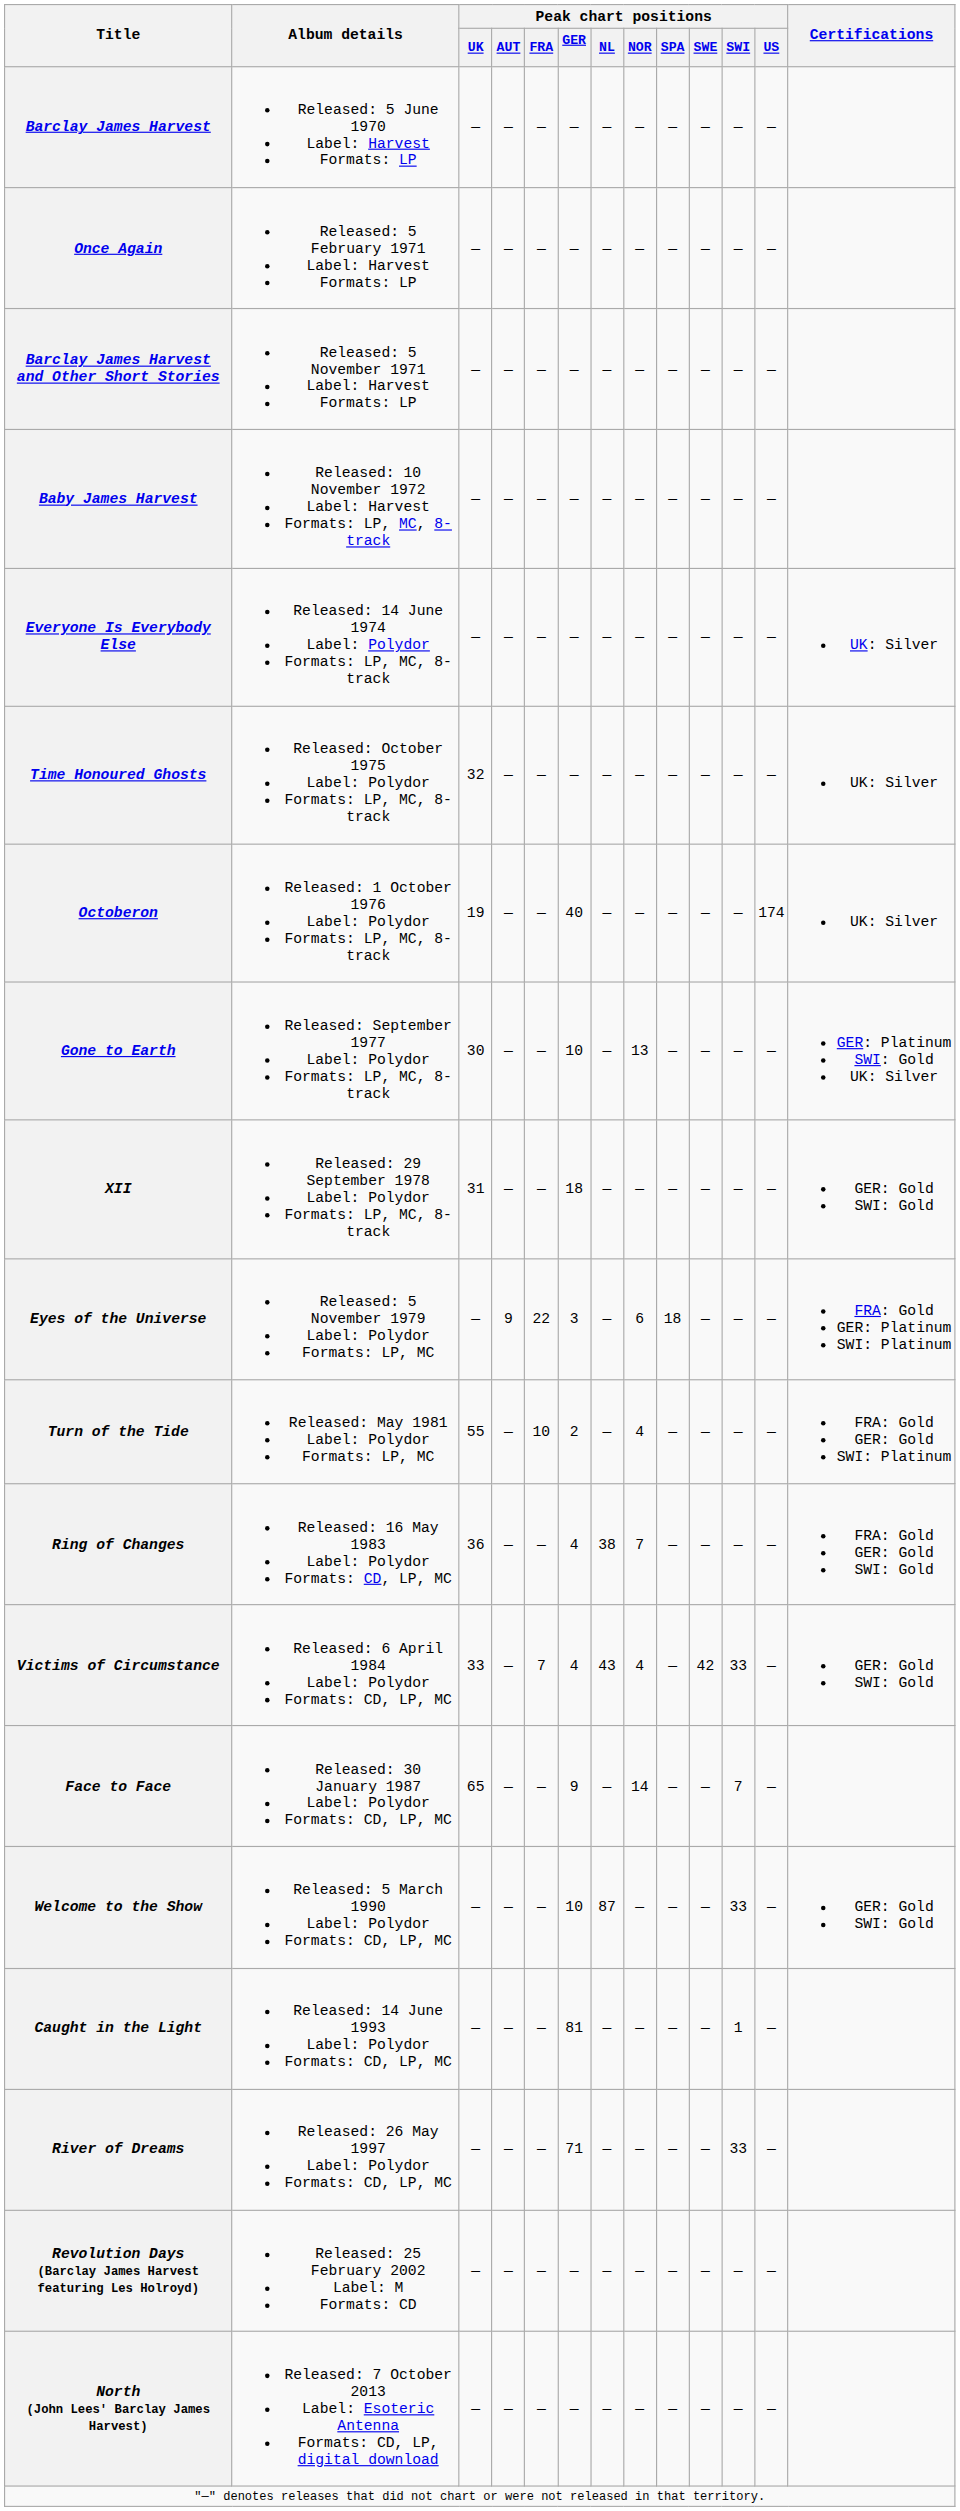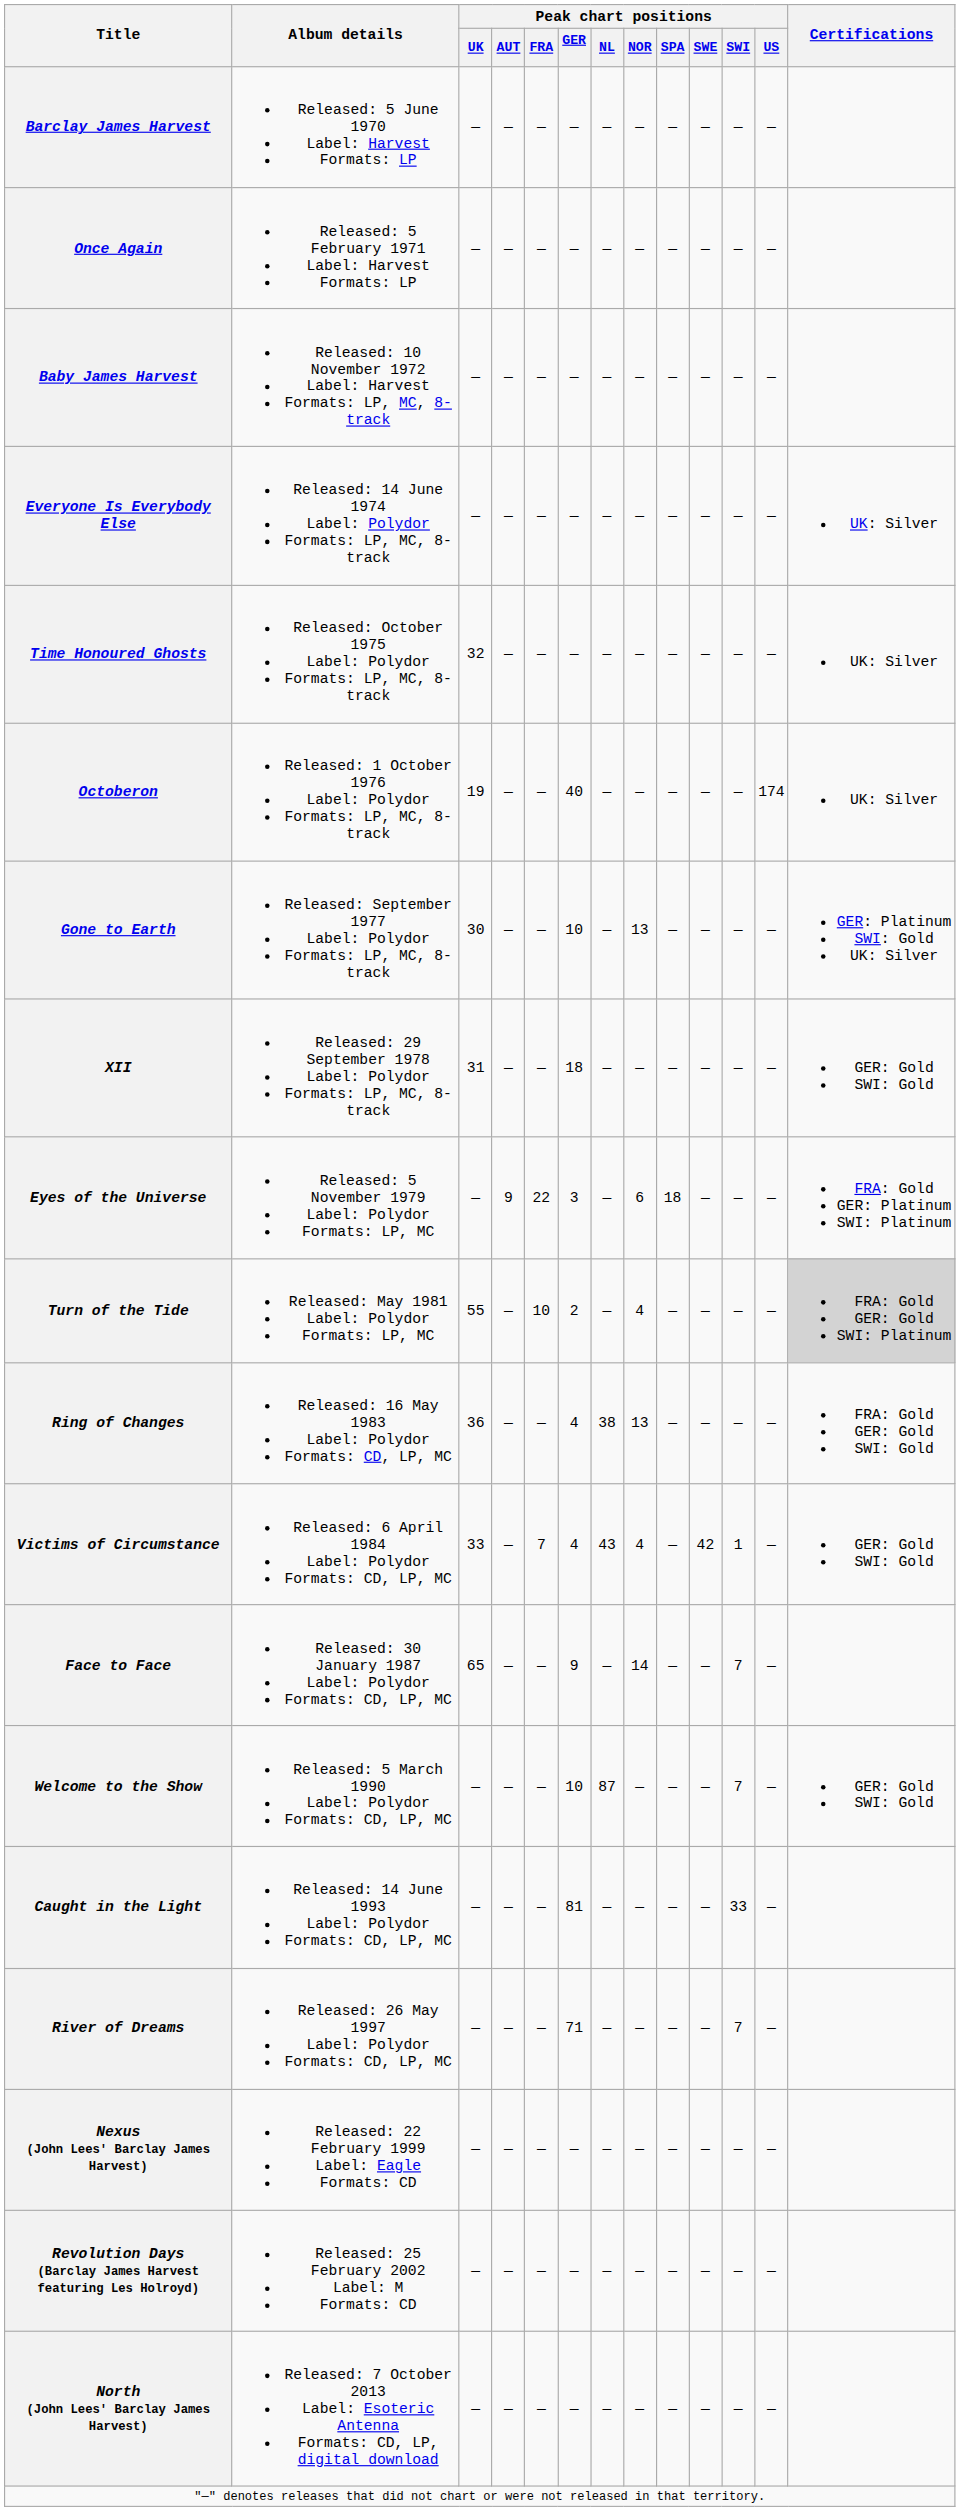 <table class="wikitable plainrowheaders" style="text-align:center;">
 <tr>
 <th rowspan="2" scope="col" style="width:15em;">Title</th>
 <th rowspan="2" scope="col" style="width:15em;">Album details</th>
 <th colspan="10">Peak chart positions</th>
 <th rowspan="2"><a href='#'>Certifications</a></th>
 </tr>
 <tr>
 <th scope="col" style="width:2em;font-size:90%;"><a href='#'>UK</a><br></th>
 <th scope="col" style="width:2em;font-size:90%;"><a href='#'>AUT</a><br></th>
 <th scope="col" style="width:2em;font-size:90%;"><a href='#'>FRA</a><br></th>
 <th scope="col" style="width:2em;font-size:90%;"><a href='#'>GER</a><br><br></th>
 <th scope="col" style="width:2em;font-size:90%;"><a href='#'>NL</a><br></th>
 <th scope="col" style="width:2em;font-size:90%;"><a href='#'>NOR</a><br></th>
 <th scope="col" style="width:2em;font-size:90%;"><a href='#'>SPA</a><br></th>
 <th scope="col" style="width:2em;font-size:90%;"><a href='#'>SWE</a><br></th>
 <th scope="col" style="width:2em;font-size:90%;"><a href='#'>SWI</a><br></th>
 <th scope="col" style="width:2em;font-size:90%;"><a href='#'>US</a><br></th>
 </tr>
 <tr>
 <th scope="row"><em><a href='#'>Barclay James Harvest</a></em></th>
 <td><br><ul><li>Released: 5 June 1970</li><li>Label: <a href='#'>Harvest</a></li><li>Formats: <a href='#'>LP</a></li></ul></td>
 <td>—</td>
 <td>—</td>
 <td>—</td>
 <td>—</td>
 <td>—</td>
 <td>—</td>
 <td>—</td>
 <td>—</td>
 <td>—</td>
 <td>—</td>
 <td></td>
 </tr>
 <tr>
 <th scope="row"><em><a href='#'>Once Again</a></em></th>
 <td><br><ul><li>Released: 5 February 1971</li><li>Label: Harvest</li><li>Formats: LP</li></ul></td>
-<td>—</td>
-<td>—</td>
-<td>—</td>
-<td>—</td>
-<td>—</td>
-<td>—</td>
-<td>—</td>
-<td>—</td>
-<td>—</td>
-<td>—</td>
-<td></td>
-</tr>
-<tr>
-<th scope="row"><em><a href='#'>Barclay James Harvest and Other Short Stories</a></em></th>
-<td><br><ul><li>Released: 5 November 1971</li><li>Label: Harvest</li><li>Formats: LP</li></ul></td>
 <td>—</td>
 <td>—</td>
 <td>—</td>
 <td>—</td>
 <td>—</td>
 <td>—</td>
 <td>—</td>
 <td>—</td>
 <td>—</td>
 <td>—</td>
 <td></td>
 </tr>
 <tr>
 <th scope="row"><em><a href='#'>Baby James Harvest</a></em></th>
 <td><br><ul><li>Released: 10 November 1972</li><li>Label: Harvest</li><li>Formats: LP, <a href='#'>MC</a>, <a href='#'>8-track</a></li></ul></td>
 <td>—</td>
 <td>—</td>
 <td>—</td>
 <td>—</td>
 <td>—</td>
 <td>—</td>
 <td>—</td>
 <td>—</td>
 <td>—</td>
 <td>—</td>
 <td></td>
 </tr>
 <tr>
 <th scope="row"><em><a href='#'>Everyone Is Everybody Else</a></em></th>
 <td><br><ul><li>Released: 14 June 1974</li><li>Label: <a href='#'>Polydor</a></li><li>Formats: LP, MC, 8-track</li></ul></td>
 <td>—</td>
 <td>—</td>
 <td>—</td>
 <td>—</td>
 <td>—</td>
 <td>—</td>
 <td>—</td>
 <td>—</td>
 <td>—</td>
 <td>—</td>
 <td><br><ul><li><a href='#'>UK</a>: Silver</li></ul></td>
 </tr>
 <tr>
 <th scope="row"><em><a href='#'>Time Honoured Ghosts</a></em></th>
 <td><br><ul><li>Released: October 1975</li><li>Label: Polydor</li><li>Formats: LP, MC, 8-track</li></ul></td>
 <td>32</td>
 <td>—</td>
 <td>—</td>
 <td>—</td>
 <td>—</td>
 <td>—</td>
 <td>—</td>
 <td>—</td>
 <td>—</td>
 <td>—</td>
 <td><br><ul><li>UK: Silver</li></ul></td>
 </tr>
 <tr>
 <th scope="row"><em><a href='#'>Octoberon</a></em></th>
 <td><br><ul><li>Released: 1 October 1976</li><li>Label: Polydor</li><li>Formats: LP, MC, 8-track</li></ul></td>
 <td>19</td>
 <td>—</td>
 <td>—</td>
 <td>40</td>
 <td>—</td>
 <td>—</td>
 <td>—</td>
 <td>—</td>
 <td>—</td>
 <td>174</td>
 <td><br><ul><li>UK: Silver</li></ul></td>
 </tr>
 <tr>
 <th scope="row"><em><a href='#'>Gone to Earth</a></em></th>
 <td><br><ul><li>Released: September 1977</li><li>Label: Polydor</li><li>Formats: LP, MC, 8-track</li></ul></td>
 <td>30</td>
 <td>—</td>
 <td>—</td>
 <td>10</td>
 <td>—</td>
 <td>13</td>
 <td>—</td>
 <td>—</td>
 <td>—</td>
 <td>—</td>
 <td><br><ul><li><a href='#'>GER</a>: Platinum</li><li><a href='#'>SWI</a>: Gold</li><li>UK: Silver</li></ul></td>
 </tr>
 <tr>
 <th scope="row"><em>XII</em></th>
 <td><br><ul><li>Released: 29 September 1978</li><li>Label: Polydor</li><li>Formats: LP, MC, 8-track</li></ul></td>
 <td>31</td>
 <td>—</td>
 <td>—</td>
 <td>18</td>
 <td>—</td>
 <td>—</td>
 <td>—</td>
 <td>—</td>
 <td>—</td>
 <td>—</td>
 <td><br><ul><li>GER: Gold</li><li>SWI: Gold</li></ul></td>
 </tr>
 <tr>
 <th scope="row"><em>Eyes of the Universe</em></th>
 <td><br><ul><li>Released: 5 November 1979</li><li>Label: Polydor</li><li>Formats: LP, MC</li></ul></td>
 <td>—</td>
 <td>9</td>
 <td>22</td>
 <td>3</td>
 <td>—</td>
 <td>6</td>
 <td>18</td>
 <td>—</td>
 <td>—</td>
 <td>—</td>
 <td><br><ul><li><a href='#'>FRA</a>: Gold</li><li>GER: Platinum</li><li>SWI: Platinum</li></ul></td>
 </tr>
 <tr>
 <th scope="row"><em>Turn of the Tide</em></th>
 <td><br><ul><li>Released: May 1981</li><li>Label: Polydor</li><li>Formats: LP, MC</li></ul></td>
 <td>55</td>
 <td>—</td>
 <td>10</td>
 <td>2</td>
 <td>—</td>
 <td>4</td>
 <td>—</td>
 <td>—</td>
 <td>—</td>
 <td>—</td>
-<td><br><ul><li>FRA: Gold</li><li>GER: Gold</li><li>SWI: Platinum</li></ul></td>
+<td style="background: lightgrey;"><br><ul><li>FRA: Gold</li><li>GER: Gold</li><li>SWI: Platinum</li></ul></td>
 </tr>
 <tr>
 <th scope="row"><em>Ring of Changes</em></th>
 <td><br><ul><li>Released: 16 May 1983</li><li>Label: Polydor</li><li>Formats: <a href='#'>CD</a>, LP, MC</li></ul></td>
 <td>36</td>
 <td>—</td>
 <td>—</td>
 <td>4</td>
 <td>38</td>
-<td>7</td>
+<td>13</td>
 <td>—</td>
 <td>—</td>
 <td>—</td>
 <td>—</td>
 <td><br><ul><li>FRA: Gold</li><li>GER: Gold</li><li>SWI: Gold</li></ul></td>
 </tr>
 <tr>
 <th scope="row"><em>Victims of Circumstance</em></th>
 <td><br><ul><li>Released: 6 April 1984</li><li>Label: Polydor</li><li>Formats: CD, LP, MC</li></ul></td>
 <td>33</td>
 <td>—</td>
 <td>7</td>
 <td>4</td>
 <td>43</td>
 <td>4</td>
 <td>—</td>
 <td>42</td>
-<td>33</td>
+<td>1</td>
 <td>—</td>
 <td><br><ul><li>GER: Gold</li><li>SWI: Gold</li></ul></td>
 </tr>
 <tr>
 <th scope="row"><em>Face to Face</em></th>
 <td><br><ul><li>Released: 30 January 1987</li><li>Label: Polydor</li><li>Formats: CD, LP, MC</li></ul></td>
 <td>65</td>
 <td>—</td>
 <td>—</td>
 <td>9</td>
 <td>—</td>
 <td>14</td>
 <td>—</td>
 <td>—</td>
 <td>7</td>
 <td>—</td>
 <td></td>
 </tr>
 <tr>
 <th scope="row"><em>Welcome to the Show</em></th>
 <td><br><ul><li>Released: 5 March 1990</li><li>Label: Polydor</li><li>Formats: CD, LP, MC</li></ul></td>
 <td>—</td>
 <td>—</td>
 <td>—</td>
 <td>10</td>
 <td>87</td>
 <td>—</td>
 <td>—</td>
 <td>—</td>
-<td>33</td>
+<td>7</td>
 <td>—</td>
 <td><br><ul><li>GER: Gold</li><li>SWI: Gold</li></ul></td>
 </tr>
 <tr>
 <th scope="row"><em>Caught in the Light</em></th>
 <td><br><ul><li>Released: 14 June 1993</li><li>Label: Polydor</li><li>Formats: CD, LP, MC</li></ul></td>
 <td>—</td>
 <td>—</td>
 <td>—</td>
 <td>81</td>
 <td>—</td>
 <td>—</td>
 <td>—</td>
 <td>—</td>
-<td>1</td>
+<td>33</td>
 <td>—</td>
 <td></td>
 </tr>
 <tr>
 <th scope="row"><em>River of Dreams</em></th>
 <td><br><ul><li>Released: 26 May 1997</li><li>Label: Polydor</li><li>Formats: CD, LP, MC</li></ul></td>
 <td>—</td>
 <td>—</td>
 <td>—</td>
 <td>71</td>
 <td>—</td>
 <td>—</td>
 <td>—</td>
 <td>—</td>
-<td>33</td>
+<td>7</td>
+<td>—</td>
+<td></td>
+</tr>
+<tr>
+<th scope="row"><em>Nexus</em><br><small>(John Lees' Barclay James Harvest)</small></th>
+<td><br><ul><li>Released: 22 February 1999</li><li>Label: <a href='#'>Eagle</a></li><li>Formats: CD</li></ul></td>
+<td>—</td>
+<td>—</td>
+<td>—</td>
+<td>—</td>
+<td>—</td>
+<td>—</td>
+<td>—</td>
+<td>—</td>
+<td>—</td>
 <td>—</td>
 <td></td>
 </tr>
 <tr>
 <th scope="row"><em>Revolution Days</em><br><small>(Barclay James Harvest featuring Les Holroyd)</small></th>
 <td><br><ul><li>Released: 25 February 2002</li><li>Label: M</li><li>Formats: CD</li></ul></td>
 <td>—</td>
 <td>—</td>
 <td>—</td>
 <td>—</td>
 <td>—</td>
 <td>—</td>
 <td>—</td>
 <td>—</td>
 <td>—</td>
 <td>—</td>
 <td></td>
 </tr>
 <tr>
 <th scope="row"><em>North</em><br><small>(John Lees' Barclay James Harvest)</small></th>
 <td><br><ul><li>Released: 7 October 2013</li><li>Label: <a href='#'>Esoteric Antenna</a></li><li>Formats: CD, LP, <a href='#'>digital download</a></li></ul></td>
 <td>—</td>
 <td>—</td>
 <td>—</td>
 <td>—</td>
 <td>—</td>
 <td>—</td>
 <td>—</td>
 <td>—</td>
 <td>—</td>
 <td>—</td>
 <td></td>
 </tr>
 <tr>
 <td colspan="13" style="font-size:8pt">"—" denotes releases that did not chart or were not released in that territory.</td>
 </tr>
 </table>
